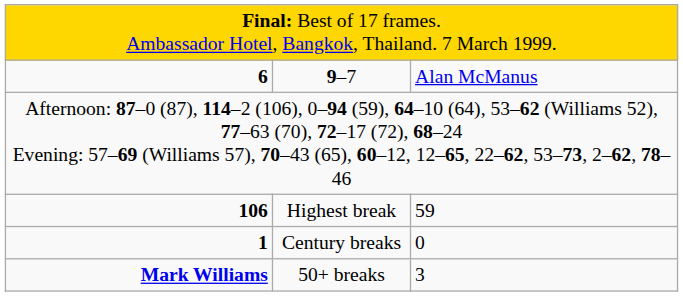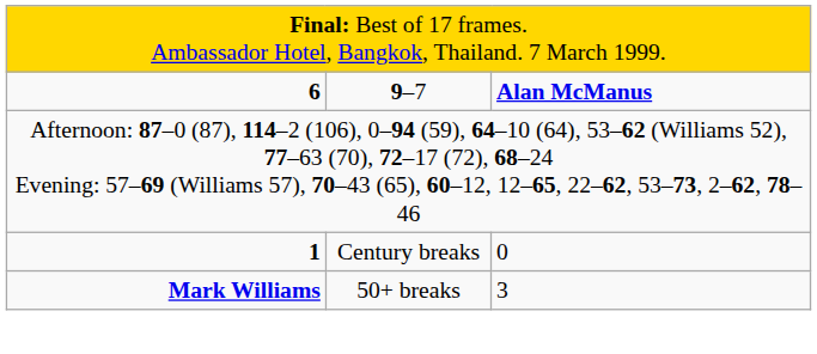 <table class="wikitable" style="font-size: 95%; margin: 1em auto 1em auto;">
 <tr>
 <td colspan="3" align="center" bgcolor="#ffd700"><strong>Final:</strong> Best of 17 frames.<br><a href='#'>Ambassador Hotel</a>, <a href='#'>Bangkok</a>, Thailand. 7 March 1999.</td>
 </tr>
 <tr>
 <td align="right"><strong>6</strong></td>
 <td width="100" align="center"><strong>9</strong>–7</td>
-<td width="200"><a href='#'>Alan McManus</a> <br></td>
+<td width="200"><strong><a href='#'>Alan McManus</a> <br></strong></td>
 </tr>
 <tr>
 <td colspan="3" align="center" style="font-size: 100%">Afternoon: <strong>87</strong>–0 (87), <strong>114</strong>–2 (106), 0–<strong>94</strong> (59), <strong>64</strong>–10 (64), 53–<strong>62</strong> (Williams 52), <strong>77</strong>–63 (70), <strong>72</strong>–17 (72), <strong>68</strong>–24<br>Evening: 57–<strong>69</strong> (Williams 57), <strong>70</strong>–43 (65), <strong>60</strong>–12, 12–<strong>65</strong>, 22–<strong>62</strong>, 53–<strong>73</strong>, 2–<strong>62</strong>, <strong>78</strong>–46</td>
-</tr>
-<tr>
-<td align="right"><strong>106</strong></td>
-<td align="center">Highest break</td>
-<td align="left">59</td>
 </tr>
 <tr>
 <td align="right"><strong>1</strong></td>
 <td align="center">Century breaks</td>
 <td align="left">0</td>
 </tr>
 <tr>
 <td width="200" align="right"><strong><a href='#'>Mark Williams</a></strong> <br></td>
 <td align="center">50+ breaks</td>
 <td align="left">3</td>
 </tr>
 </table>
